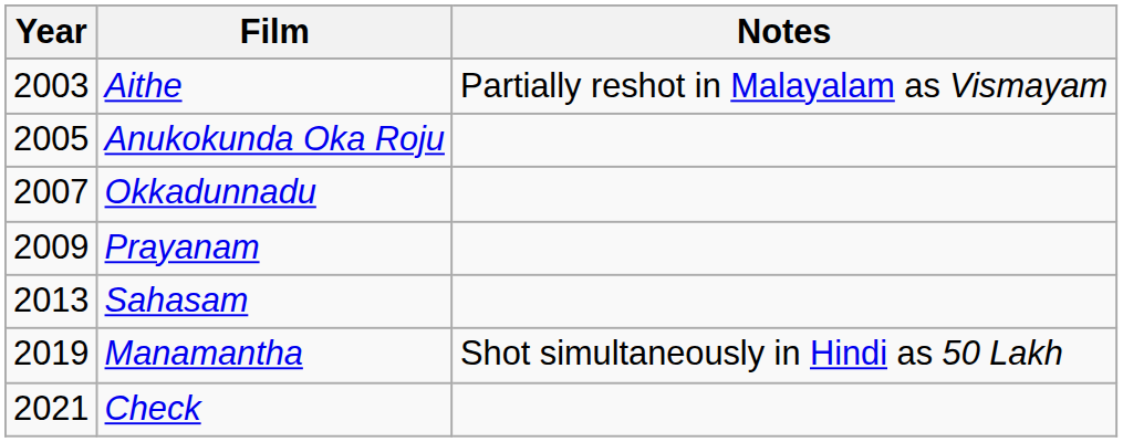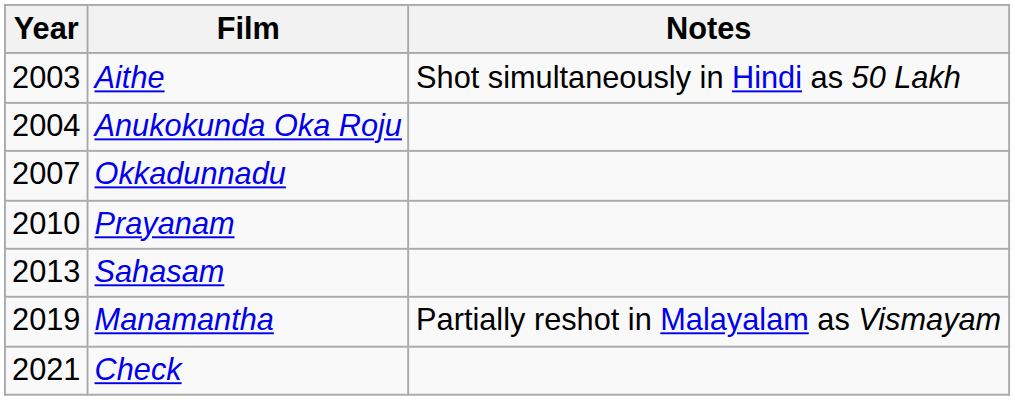 <table class="wikitable sortable">
 <tr>
 <th>Year</th>
 <th>Film</th>
 <th class="unsortable">Notes</th>
 </tr>
 <tr>
 <td>2003</td>
 <td><em><a href='#'>Aithe</a></em></td>
-<td>Partially reshot in <a href='#'>Malayalam</a> as <em>Vismayam</em></td>
+<td>Shot simultaneously in <a href='#'>Hindi</a> as <em>50 Lakh</em></td>
 </tr>
 <tr>
-<td>2005</td>
+<td>2004</td>
 <td><em><a href='#'>Anukokunda Oka Roju</a></em></td>
 <td></td>
 </tr>
 <tr>
 <td>2007</td>
 <td><em><a href='#'>Okkadunnadu</a></em></td>
 <td></td>
 </tr>
 <tr>
-<td>2009</td>
+<td>2010</td>
 <td><em><a href='#'>Prayanam</a></em></td>
 <td></td>
 </tr>
 <tr>
 <td>2013</td>
 <td><em><a href='#'>Sahasam</a></em></td>
 <td></td>
 </tr>
 <tr>
 <td>2019</td>
 <td><em><a href='#'>Manamantha</a></em></td>
-<td>Shot simultaneously in <a href='#'>Hindi</a> as <em>50 Lakh</em></td>
+<td>Partially reshot in <a href='#'>Malayalam</a> as <em>Vismayam</em></td>
 </tr>
 <tr>
 <td>2021</td>
 <td><em><a href='#'>Check</a></em></td>
 <td></td>
 </tr>
 </table>
